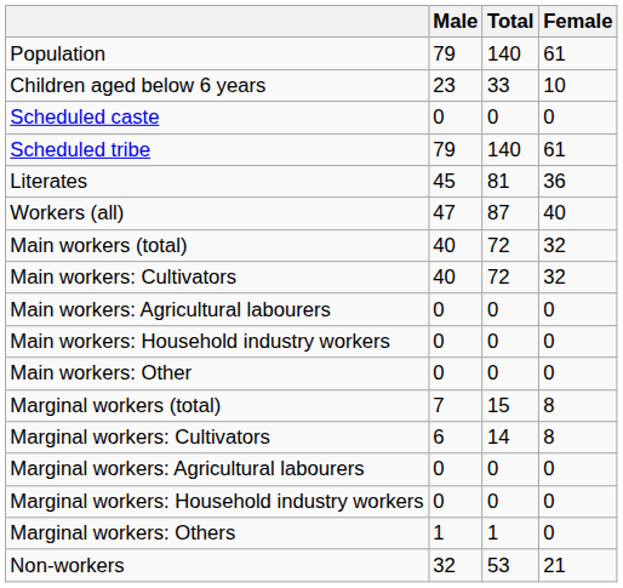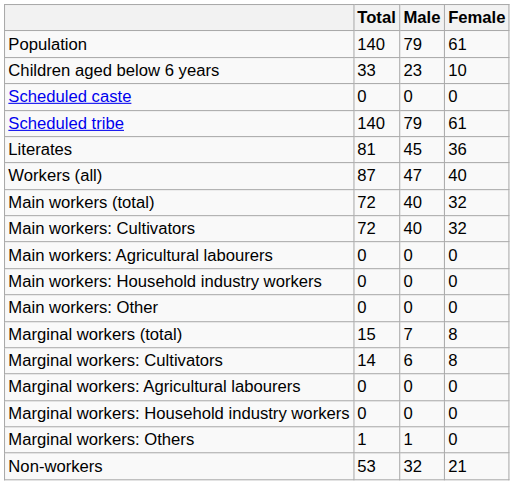 <table class="wikitable sortable">
 <tr>
 <th></th>
+<th>Total</th>
 <th>Male</th>
-<th>Total</th>
 <th>Female</th>
 </tr>
 <tr>
 <td>Population</td>
+<td>140</td>
 <td>79</td>
-<td>140</td>
 <td>61</td>
 </tr>
 <tr>
 <td>Children aged below 6 years</td>
+<td>33</td>
 <td>23</td>
-<td>33</td>
 <td>10</td>
 </tr>
 <tr>
 <td><a href='#'>Scheduled caste</a></td>
 <td>0</td>
 <td>0</td>
 <td>0</td>
 </tr>
 <tr>
 <td><a href='#'>Scheduled tribe</a></td>
+<td>140</td>
 <td>79</td>
-<td>140</td>
 <td>61</td>
 </tr>
 <tr>
 <td>Literates</td>
+<td>81</td>
 <td>45</td>
-<td>81</td>
 <td>36</td>
 </tr>
 <tr>
 <td>Workers (all)</td>
+<td>87</td>
 <td>47</td>
-<td>87</td>
 <td>40</td>
 </tr>
 <tr>
 <td>Main workers (total)</td>
+<td>72</td>
 <td>40</td>
-<td>72</td>
 <td>32</td>
 </tr>
 <tr>
 <td>Main workers: Cultivators</td>
+<td>72</td>
 <td>40</td>
-<td>72</td>
 <td>32</td>
 </tr>
 <tr>
 <td>Main workers: Agricultural labourers</td>
 <td>0</td>
 <td>0</td>
 <td>0</td>
 </tr>
 <tr>
 <td>Main workers: Household industry workers</td>
 <td>0</td>
 <td>0</td>
 <td>0</td>
 </tr>
 <tr>
 <td>Main workers: Other</td>
 <td>0</td>
 <td>0</td>
 <td>0</td>
 </tr>
 <tr>
 <td>Marginal workers (total)</td>
+<td>15</td>
 <td>7</td>
-<td>15</td>
 <td>8</td>
 </tr>
 <tr>
 <td>Marginal workers: Cultivators</td>
+<td>14</td>
 <td>6</td>
-<td>14</td>
 <td>8</td>
 </tr>
 <tr>
 <td>Marginal workers: Agricultural labourers</td>
 <td>0</td>
 <td>0</td>
 <td>0</td>
 </tr>
 <tr>
 <td>Marginal workers: Household industry workers</td>
 <td>0</td>
 <td>0</td>
 <td>0</td>
 </tr>
 <tr>
 <td>Marginal workers: Others</td>
 <td>1</td>
 <td>1</td>
 <td>0</td>
 </tr>
 <tr>
 <td>Non-workers</td>
+<td>53</td>
 <td>32</td>
-<td>53</td>
 <td>21</td>
 </tr>
 </table>
